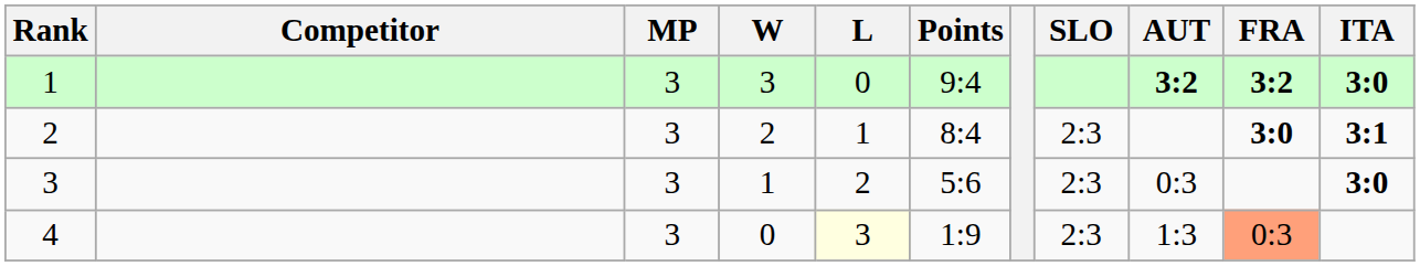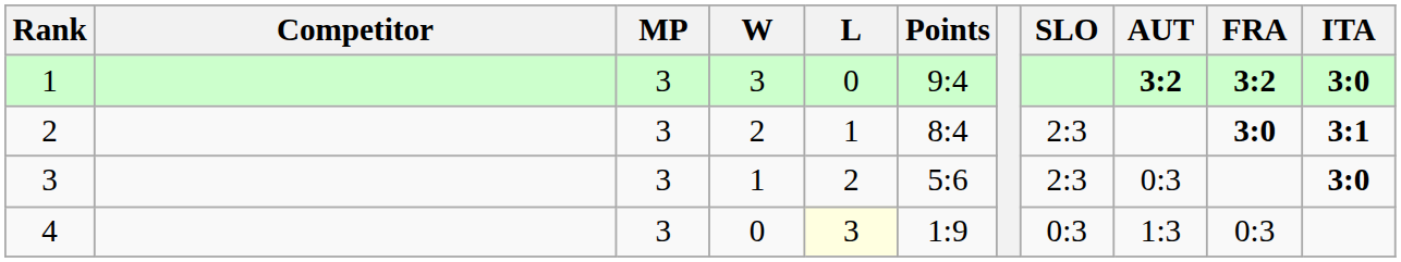 <table class="wikitable" style="text-align:center">
 <tr>
 <th>Rank</th>
 <th style="width:16em">Competitor</th>
 <th style="width:2.5em">MP</th>
 <th style="width:2.5em">W</th>
 <th style="width:2.5em">L</th>
 <th>Points</th>
 <th rowspan="5"> </th>
 <th style="width:2.5em">SLO</th>
 <th style="width:2.5em">AUT</th>
 <th style="width:2.5em">FRA</th>
 <th style="width:2.5em">ITA</th>
 </tr>
 <tr style="background:#cfc;">
 <td>1</td>
 <td style="text-align:left"></td>
 <td>3</td>
 <td>3</td>
 <td>0</td>
 <td>9:4</td>
 <td></td>
 <td><strong>3:2</strong></td>
 <td><strong>3:2</strong></td>
 <td><strong>3:0</strong></td>
 </tr>
 <tr>
 <td>2</td>
 <td style="text-align:left"></td>
 <td>3</td>
 <td>2</td>
 <td>1</td>
 <td>8:4</td>
 <td>2:3</td>
 <td></td>
 <td><strong>3:0</strong></td>
 <td><strong>3:1</strong></td>
 </tr>
 <tr>
 <td>3</td>
 <td style="text-align:left"></td>
 <td>3</td>
 <td>1</td>
 <td>2</td>
 <td>5:6</td>
 <td>2:3</td>
 <td>0:3</td>
 <td></td>
 <td><strong>3:0</strong></td>
 </tr>
 <tr>
 <td>4</td>
 <td style="text-align:left"></td>
 <td>3</td>
 <td>0</td>
 <td style="background: lightyellow;">3</td>
 <td>1:9</td>
-<td>2:3</td>
+<td>0:3</td>
 <td>1:3</td>
-<td style="background: lightsalmon;">0:3</td>
+<td>0:3</td>
 <td></td>
 </tr>
 </table>
